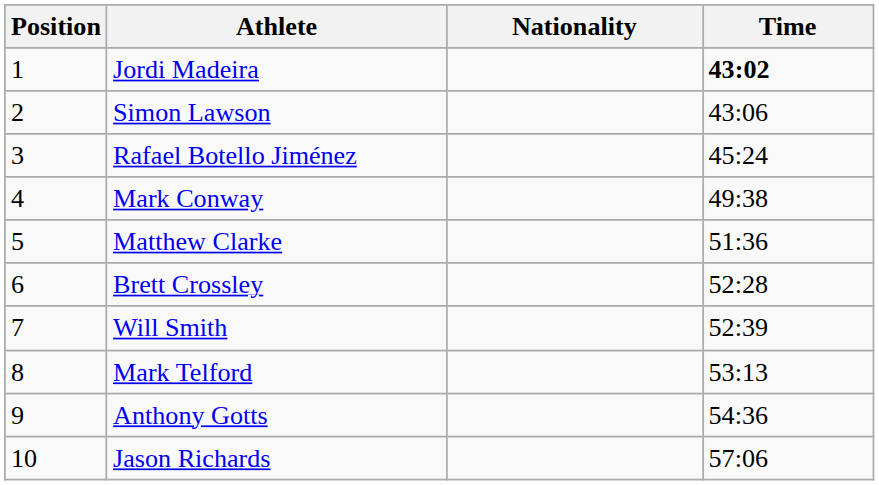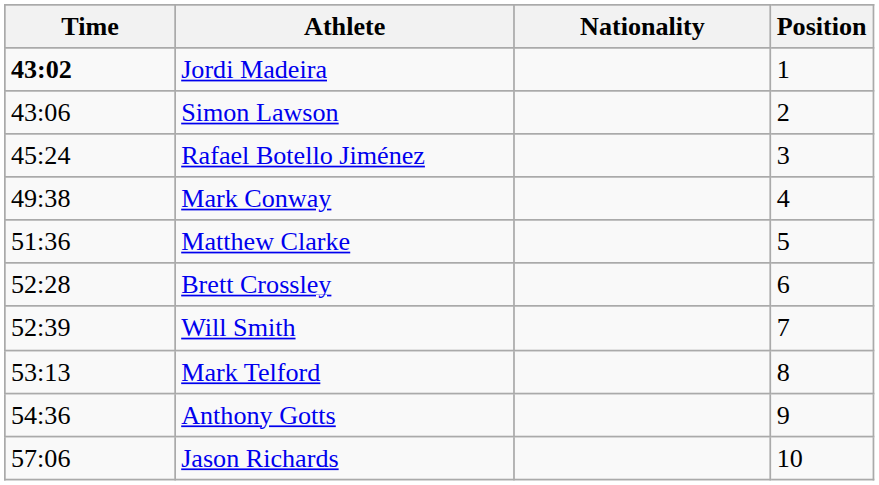 <table class="wikitable sortable" border="1"  style="font-size:95%;" width=40%>
 <tr>
-<th width="10%">Position</th>
+<th width="20%">Time</th>
 <th width="40%">Athlete</th>
 <th width="30%">Nationality</th>
-<th width="20%">Time</th>
+<th width="10%">Position</th>
 </tr>
 <tr>
-<td>1</td>
+<td><strong>43:02</strong></td>
 <td><a href='#'>Jordi Madeira</a></td>
 <td></td>
-<td><strong>43:02</strong></td>
+<td>1</td>
 </tr>
 <tr>
-<td>2</td>
+<td>43:06</td>
 <td><a href='#'>Simon Lawson</a></td>
 <td></td>
-<td>43:06</td>
+<td>2</td>
 </tr>
 <tr>
-<td>3</td>
+<td>45:24</td>
 <td><a href='#'>Rafael Botello Jiménez</a></td>
 <td></td>
-<td>45:24</td>
+<td>3</td>
 </tr>
 <tr>
-<td>4</td>
+<td>49:38</td>
 <td><a href='#'>Mark Conway</a></td>
 <td></td>
-<td>49:38</td>
+<td>4</td>
 </tr>
 <tr>
-<td>5</td>
+<td>51:36</td>
 <td><a href='#'>Matthew Clarke</a></td>
 <td></td>
-<td>51:36</td>
+<td>5</td>
 </tr>
 <tr>
-<td>6</td>
+<td>52:28</td>
 <td><a href='#'>Brett Crossley</a></td>
 <td></td>
-<td>52:28</td>
+<td>6</td>
 </tr>
 <tr>
-<td>7</td>
+<td>52:39</td>
 <td><a href='#'>Will Smith</a></td>
 <td></td>
-<td>52:39</td>
+<td>7</td>
 </tr>
 <tr>
-<td>8</td>
+<td>53:13</td>
 <td><a href='#'>Mark Telford</a></td>
 <td></td>
-<td>53:13</td>
+<td>8</td>
 </tr>
 <tr>
-<td>9</td>
+<td>54:36</td>
 <td><a href='#'>Anthony Gotts</a></td>
 <td></td>
-<td>54:36</td>
+<td>9</td>
 </tr>
 <tr>
-<td>10</td>
+<td>57:06</td>
 <td><a href='#'>Jason Richards</a></td>
 <td></td>
-<td>57:06</td>
+<td>10</td>
 </tr>
 </table>
